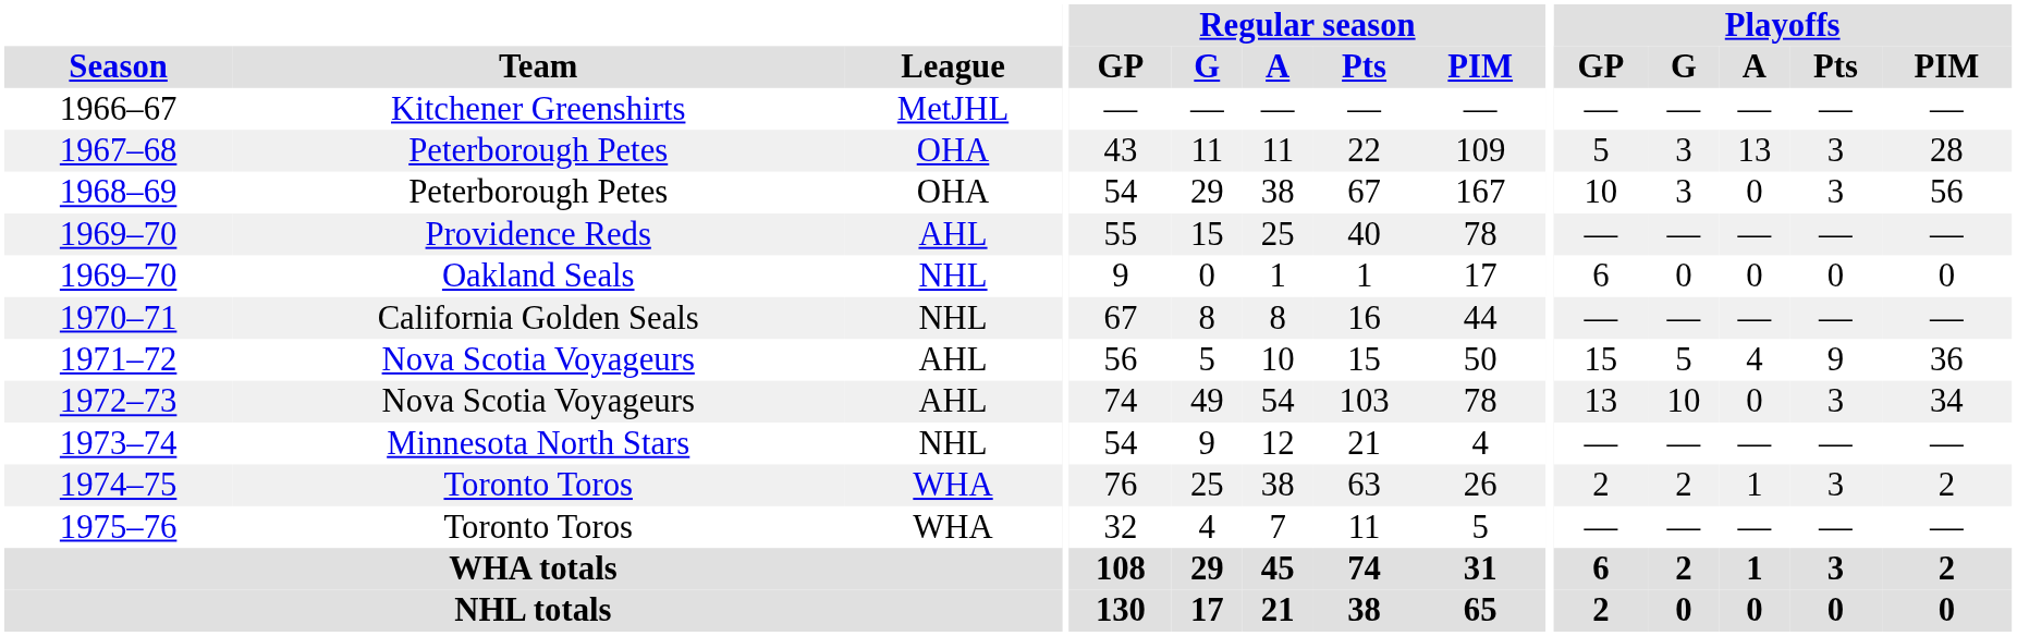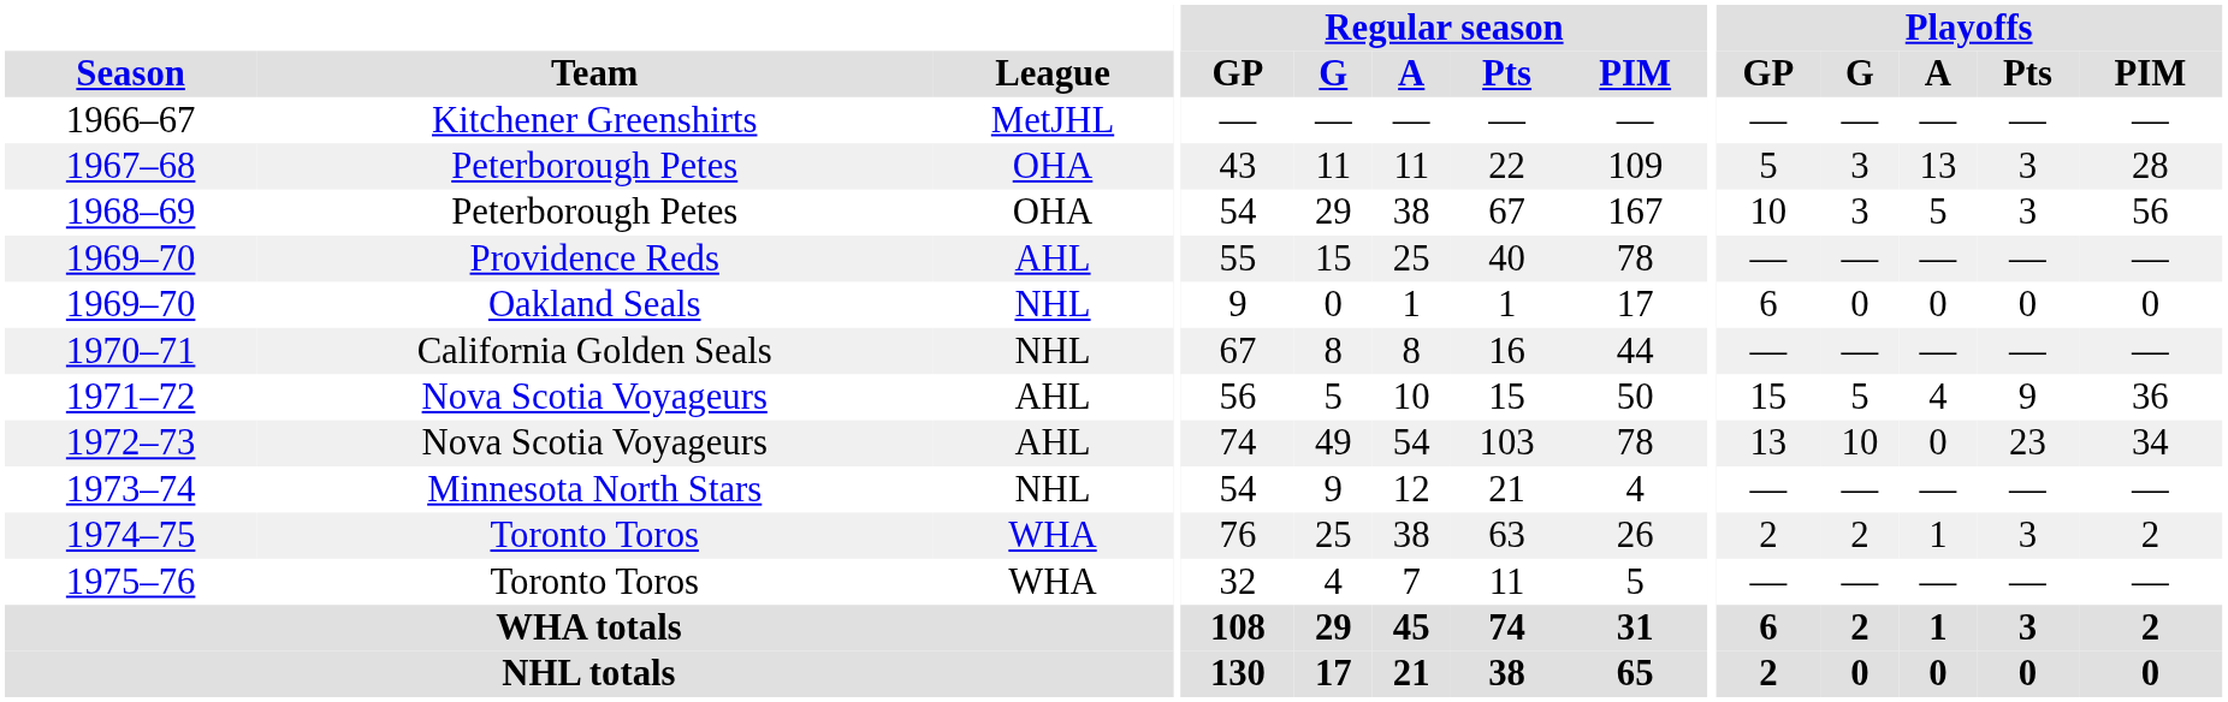 <table border="0" cellpadding="1" cellspacing="0" style="text-align:center; width:60em">
 <tr bgcolor="#e0e0e0">
 <th colspan="3" bgcolor="#ffffff"></th>
 <th rowspan="100" bgcolor="#ffffff"></th>
 <th colspan="5"><a href='#'>Regular season</a></th>
 <th rowspan="100" bgcolor="#ffffff"></th>
 <th colspan="5"><a href='#'>Playoffs</a></th>
 </tr>
 <tr bgcolor="#e0e0e0">
 <th><a href='#'>Season</a></th>
 <th>Team</th>
 <th>League</th>
 <th>GP</th>
 <th><a href='#'>G</a></th>
 <th><a href='#'>A</a></th>
 <th><a href='#'>Pts</a></th>
 <th><a href='#'>PIM</a></th>
 <th>GP</th>
 <th>G</th>
 <th>A</th>
 <th>Pts</th>
 <th>PIM</th>
 </tr>
 <tr>
 <td>1966–67</td>
 <td><a href='#'>Kitchener Greenshirts</a></td>
 <td><a href='#'>MetJHL</a></td>
 <td>—</td>
 <td>—</td>
 <td>—</td>
 <td>—</td>
 <td>—</td>
 <td>—</td>
 <td>—</td>
 <td>—</td>
 <td>—</td>
 <td>—</td>
 </tr>
 <tr bgcolor="#f0f0f0">
 <td><a href='#'>1967–68</a></td>
 <td><a href='#'>Peterborough Petes</a></td>
 <td><a href='#'>OHA</a></td>
 <td>43</td>
 <td>11</td>
 <td>11</td>
 <td>22</td>
 <td>109</td>
 <td>5</td>
 <td>3</td>
 <td>13</td>
 <td>3</td>
 <td>28</td>
 </tr>
 <tr>
 <td><a href='#'>1968–69</a></td>
 <td>Peterborough Petes</td>
 <td>OHA</td>
 <td>54</td>
 <td>29</td>
 <td>38</td>
 <td>67</td>
 <td>167</td>
 <td>10</td>
 <td>3</td>
-<td>0</td>
+<td>5</td>
 <td>3</td>
 <td>56</td>
 </tr>
 <tr bgcolor="#f0f0f0">
 <td><a href='#'>1969–70</a></td>
 <td><a href='#'>Providence Reds</a></td>
 <td><a href='#'>AHL</a></td>
 <td>55</td>
 <td>15</td>
 <td>25</td>
 <td>40</td>
 <td>78</td>
 <td>—</td>
 <td>—</td>
 <td>—</td>
 <td>—</td>
 <td>—</td>
 </tr>
 <tr>
 <td><a href='#'>1969–70</a></td>
 <td><a href='#'>Oakland Seals</a></td>
 <td><a href='#'>NHL</a></td>
 <td>9</td>
 <td>0</td>
 <td>1</td>
 <td>1</td>
 <td>17</td>
 <td>6</td>
 <td>0</td>
 <td>0</td>
 <td>0</td>
 <td>0</td>
 </tr>
 <tr bgcolor="#f0f0f0">
 <td><a href='#'>1970–71</a></td>
 <td>California Golden Seals</td>
 <td>NHL</td>
 <td>67</td>
 <td>8</td>
 <td>8</td>
 <td>16</td>
 <td>44</td>
 <td>—</td>
 <td>—</td>
 <td>—</td>
 <td>—</td>
 <td>—</td>
 </tr>
 <tr>
 <td><a href='#'>1971–72</a></td>
 <td><a href='#'>Nova Scotia Voyageurs</a></td>
 <td>AHL</td>
 <td>56</td>
 <td>5</td>
 <td>10</td>
 <td>15</td>
 <td>50</td>
 <td>15</td>
 <td>5</td>
 <td>4</td>
 <td>9</td>
 <td>36</td>
 </tr>
 <tr bgcolor="#f0f0f0">
 <td><a href='#'>1972–73</a></td>
 <td>Nova Scotia Voyageurs</td>
 <td>AHL</td>
 <td>74</td>
 <td>49</td>
 <td>54</td>
 <td>103</td>
 <td>78</td>
 <td>13</td>
 <td>10</td>
 <td>0</td>
-<td>3</td>
+<td>23</td>
 <td>34</td>
 </tr>
 <tr>
 <td><a href='#'>1973–74</a></td>
 <td><a href='#'>Minnesota North Stars</a></td>
 <td>NHL</td>
 <td>54</td>
 <td>9</td>
 <td>12</td>
 <td>21</td>
 <td>4</td>
 <td>—</td>
 <td>—</td>
 <td>—</td>
 <td>—</td>
 <td>—</td>
 </tr>
 <tr bgcolor="#f0f0f0">
 <td><a href='#'>1974–75</a></td>
 <td><a href='#'>Toronto Toros</a></td>
 <td><a href='#'>WHA</a></td>
 <td>76</td>
 <td>25</td>
 <td>38</td>
 <td>63</td>
 <td>26</td>
 <td>2</td>
 <td>2</td>
 <td>1</td>
 <td>3</td>
 <td>2</td>
 </tr>
 <tr>
 <td><a href='#'>1975–76</a></td>
 <td>Toronto Toros</td>
 <td>WHA</td>
 <td>32</td>
 <td>4</td>
 <td>7</td>
 <td>11</td>
 <td>5</td>
 <td>—</td>
 <td>—</td>
 <td>—</td>
 <td>—</td>
 <td>—</td>
 </tr>
 <tr bgcolor="#e0e0e0">
 <th colspan="3">WHA totals</th>
 <th>108</th>
 <th>29</th>
 <th>45</th>
 <th>74</th>
 <th>31</th>
 <th>6</th>
 <th>2</th>
 <th>1</th>
 <th>3</th>
 <th>2</th>
 </tr>
 <tr bgcolor="#e0e0e0">
 <th colspan="3">NHL totals</th>
 <th>130</th>
 <th>17</th>
 <th>21</th>
 <th>38</th>
 <th>65</th>
 <th>2</th>
 <th>0</th>
 <th>0</th>
 <th>0</th>
 <th>0</th>
 </tr>
 </table>
